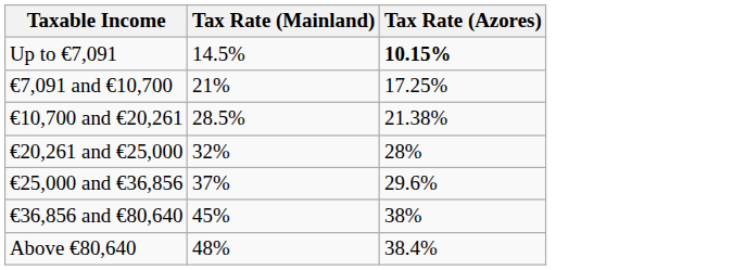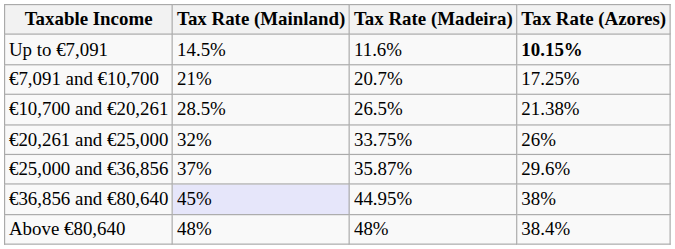 <table class="wikitable">
 <tr>
 <th>Taxable Income</th>
 <th>Tax Rate (Mainland)</th>
+<th>Tax Rate (Madeira)</th>
 <th>Tax Rate (Azores)</th>
 </tr>
 <tr>
 <td>Up to €7,091</td>
 <td>14.5%</td>
+<td>11.6%</td>
 <td><strong>10.15%</strong></td>
 </tr>
 <tr>
 <td>€7,091 and €10,700</td>
 <td>21%</td>
+<td>20.7%</td>
 <td>17.25%</td>
 </tr>
 <tr>
 <td>€10,700 and €20,261</td>
 <td>28.5%</td>
+<td>26.5%</td>
 <td>21.38%</td>
 </tr>
 <tr>
 <td>€20,261 and €25,000</td>
 <td>32%</td>
-<td>28%</td>
+<td>33.75%</td>
+<td>26%</td>
 </tr>
 <tr>
 <td>€25,000 and €36,856</td>
 <td>37%</td>
+<td>35.87%</td>
 <td>29.6%</td>
 </tr>
 <tr>
 <td>€36,856 and €80,640</td>
-<td>45%</td>
+<td style="background: lavender;">45%</td>
+<td>44.95%</td>
 <td>38%</td>
 </tr>
 <tr>
 <td>Above €80,640</td>
 <td>48%</td>
+<td>48%</td>
 <td>38.4%</td>
 </tr>
 </table>
